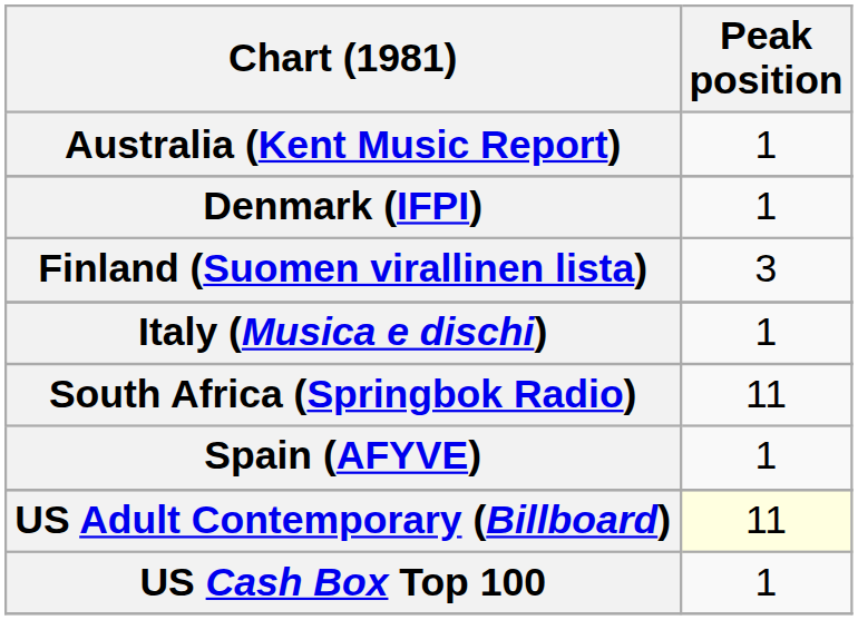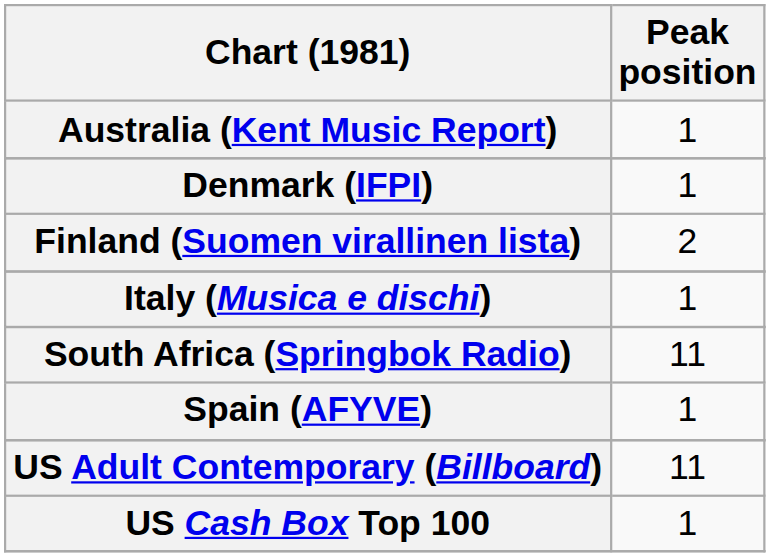 <table class="wikitable sortable plainrowheaders" style="text-align:center">
 <tr>
 <th>Chart (1981)</th>
 <th>Peak<br>position</th>
 </tr>
 <tr>
 <th scope="row">Australia (<a href='#'>Kent Music Report</a>)</th>
 <td>1</td>
 </tr>
 <tr>
 </tr>
 <tr>
 </tr>
 <tr>
 </tr>
 <tr>
 </tr>
 <tr>
 <th scope="row">Denmark (<a href='#'>IFPI</a>)</th>
 <td>1</td>
 </tr>
 <tr>
 <th scope="row">Finland (<a href='#'>Suomen virallinen lista</a>)</th>
-<td>3</td>
+<td>2</td>
 </tr>
 <tr>
 </tr>
 <tr>
 <th scope="row">Italy (<em><a href='#'>Musica e dischi</a></em>)</th>
 <td>1</td>
 </tr>
 <tr>
 </tr>
 <tr>
 </tr>
 <tr>
 </tr>
 <tr>
 </tr>
 <tr>
 <th scope="row">South Africa (<a href='#'>Springbok Radio</a>)</th>
 <td>11</td>
 </tr>
 <tr>
 <th scope="row">Spain (<a href='#'>AFYVE</a>)</th>
 <td>1</td>
 </tr>
 <tr>
 </tr>
 <tr>
 </tr>
 <tr>
 </tr>
 <tr>
 </tr>
 <tr>
 <th scope="row">US <a href='#'>Adult Contemporary</a> (<em><a href='#'>Billboard</a></em>)</th>
-<td align="center" style="background: lightyellow;">11</td>
+<td align="center">11</td>
 </tr>
 <tr>
 <th scope="row">US <em><a href='#'>Cash Box</a></em> Top 100</th>
 <td>1</td>
 </tr>
 <tr>
 </tr>
 </table>
